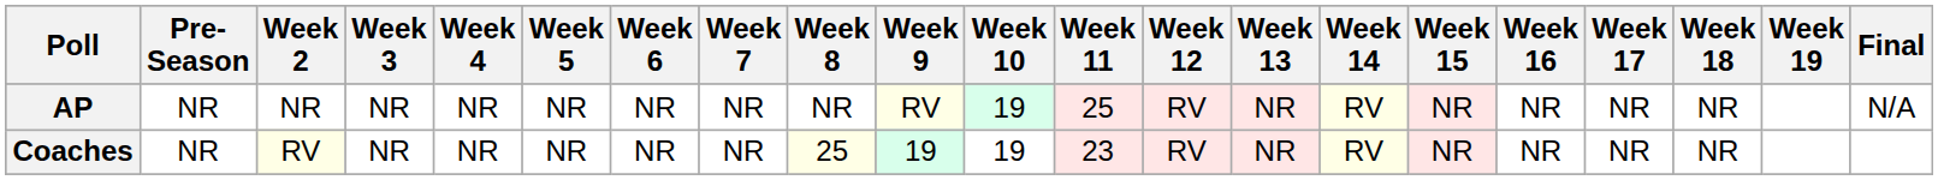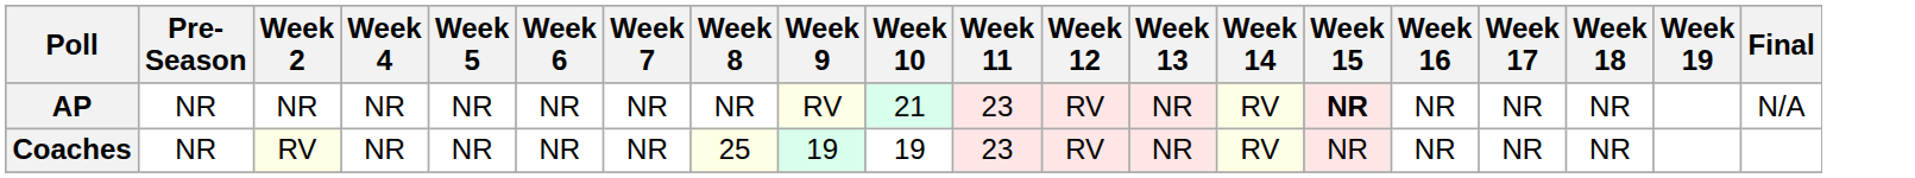 <table class="wikitable" style="white-space:nowrap;font-size:90%">
 <tr>
 <th>Poll</th>
 <th>Pre-<br>Season</th>
 <th>Week<br>2</th>
-<th>Week<br>3</th>
 <th>Week<br>4</th>
 <th>Week<br>5</th>
 <th>Week<br>6</th>
 <th>Week<br>7</th>
 <th>Week<br>8</th>
 <th>Week<br>9</th>
 <th>Week<br>10</th>
 <th>Week<br>11</th>
 <th>Week<br>12</th>
 <th>Week<br>13</th>
 <th>Week<br>14</th>
 <th>Week<br>15</th>
 <th>Week<br>16</th>
 <th>Week<br>17</th>
 <th>Week<br>18</th>
 <th>Week<br>19</th>
 <th>Final</th>
 </tr>
 <tr style="text-align:center;">
 <th>AP</th>
 <td style="background:#FFF;">NR</td>
 <td style="background:#FFF;">NR</td>
 <td style="background:#FFF;">NR</td>
 <td style="background:#FFF;">NR</td>
 <td style="background:#FFF;">NR</td>
 <td style="background:#FFF;">NR</td>
 <td style="background:#FFF;">NR</td>
-<td style="background:#FFF;">NR</td>
 <td style="background:#FFFFE6;">RV</td>
-<td style="background:#D8FFEB;">19</td>
-<td style="background:#FFE6E6;">25</td>
+<td style="background:#D8FFEB;">21</td>
+<td style="background:#FFE6E6;">23</td>
 <td style="background:#FFE6E6;">RV</td>
 <td style="background:#FFE6E6;">NR</td>
 <td style="background:#FFFFE6;">RV</td>
-<td style="background:#FFE6E6;">NR</td>
+<td style="background:#FFE6E6;"><strong>NR</strong></td>
 <td style="background:#FFF;">NR</td>
 <td style="background:#FFF;">NR</td>
 <td style="background:#FFF;">NR</td>
 <td style="background:#FFF;"></td>
 <td style="background:#FFF;">N/A</td>
 </tr>
 <tr style="text-align:center;">
 <th>Coaches</th>
 <td style="background:#FFF;">NR</td>
 <td style="background:#FFFFE6;">RV</td>
-<td style="background:#FFF;">NR</td>
 <td style="background:#FFF;">NR</td>
 <td style="background:#FFF;">NR</td>
 <td style="background:#FFF;">NR</td>
 <td style="background:#FFF;">NR</td>
 <td style="background:#FFFFE6;">25</td>
 <td style="background:#D8FFEB;">19</td>
 <td style="background:#FFF;">19</td>
 <td style="background:#FFE6E6;">23</td>
 <td style="background:#FFE6E6;">RV</td>
 <td style="background:#FFE6E6;">NR</td>
 <td style="background:#FFFFE6;">RV</td>
 <td style="background:#FFE6E6;">NR</td>
 <td style="background:#FFF;">NR</td>
 <td style="background:#FFF;">NR</td>
 <td style="background:#FFF;">NR</td>
 <td style="background:#FFF;"></td>
 <td style="background:#FFF;"></td>
 </tr>
 </table>
